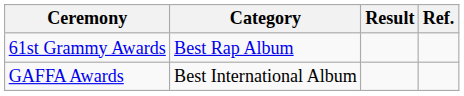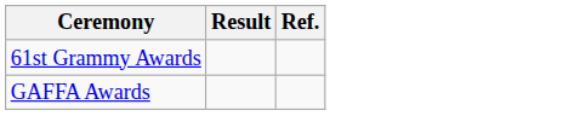 <table class="wikitable">
 <tr>
 <th>Ceremony</th>
-<th>Category</th>
 <th>Result</th>
 <th>Ref.</th>
 </tr>
 <tr>
 <td><a href='#'>61st Grammy Awards</a></td>
-<td><a href='#'>Best Rap Album</a></td>
 <td></td>
 <td style="text-align:center;"></td>
 </tr>
 <tr>
 <td><a href='#'>GAFFA Awards</a></td>
-<td>Best International Album</td>
 <td></td>
 <td style="text-align:center;"></td>
 </tr>
 </table>
